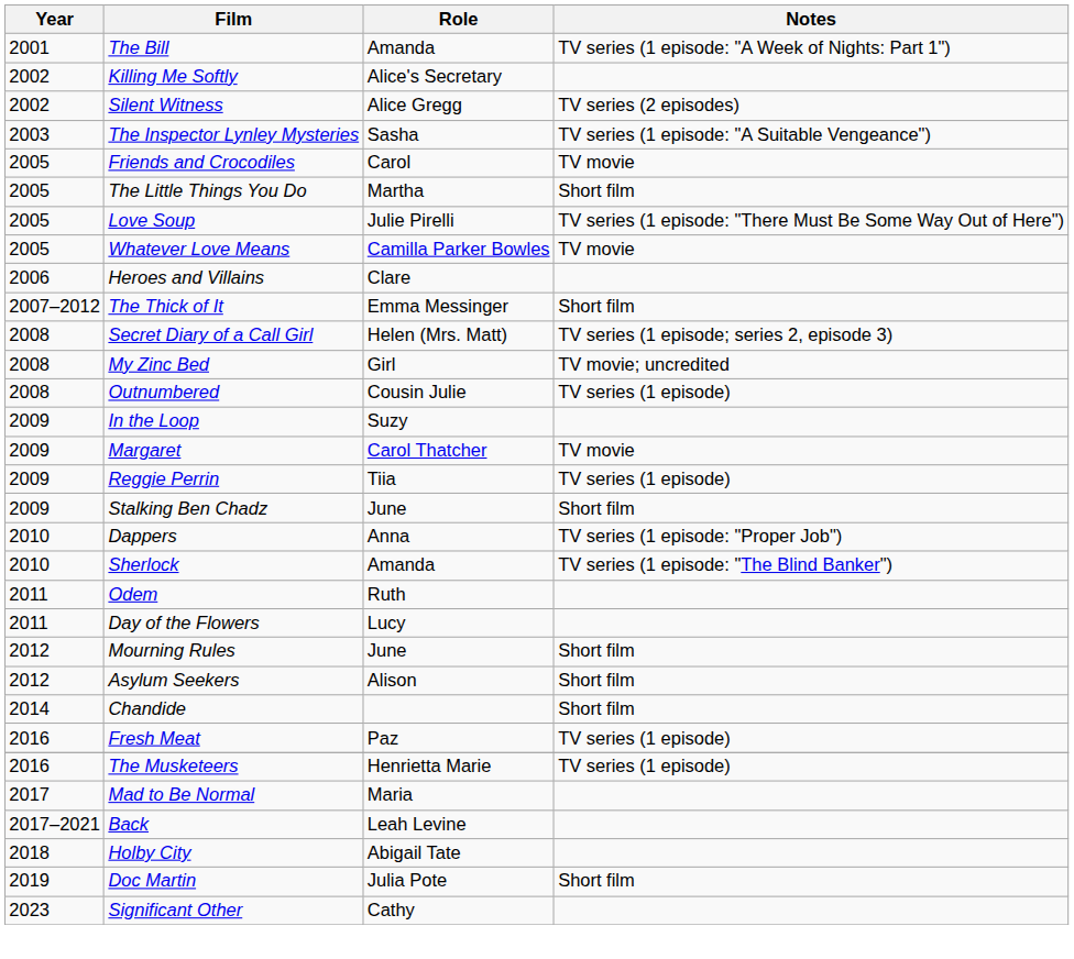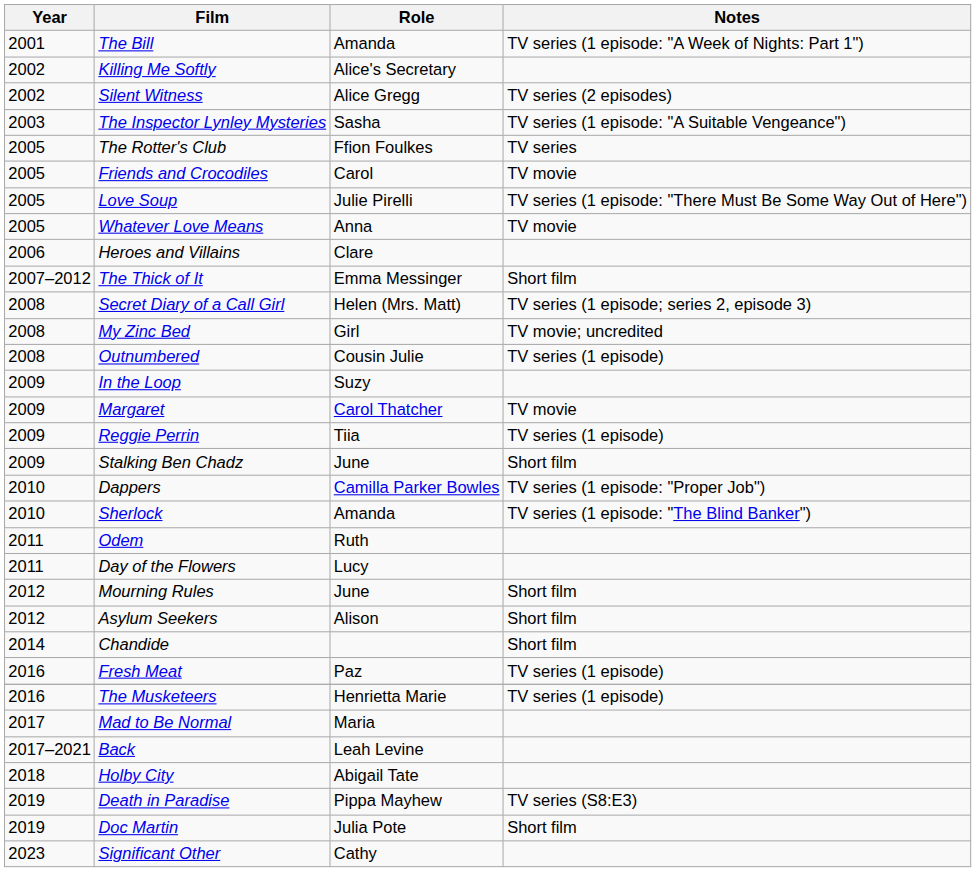 <table class="wikitable sortable">
 <tr>
 <th>Year</th>
 <th>Film</th>
 <th>Role</th>
 <th>Notes</th>
 </tr>
 <tr>
 <td>2001</td>
 <td><em><a href='#'>The Bill</a></em></td>
 <td>Amanda</td>
 <td>TV series (1 episode: "A Week of Nights: Part 1")</td>
 </tr>
 <tr>
 <td>2002</td>
 <td><em><a href='#'>Killing Me Softly</a></em></td>
 <td>Alice's Secretary</td>
 <td></td>
 </tr>
 <tr>
 <td>2002</td>
 <td><em><a href='#'>Silent Witness</a></em></td>
 <td>Alice Gregg</td>
 <td>TV series (2 episodes)</td>
 </tr>
 <tr>
 <td>2003</td>
 <td><em><a href='#'>The Inspector Lynley Mysteries</a></em></td>
 <td>Sasha</td>
 <td>TV series (1 episode: "A Suitable Vengeance")</td>
 </tr>
 <tr>
 <td>2005</td>
+<td><em>The Rotter's Club</em></td>
+<td>Ffion Foulkes</td>
+<td>TV series</td>
+</tr>
+<tr>
+<td>2005</td>
 <td><em><a href='#'>Friends and Crocodiles</a></em></td>
 <td>Carol</td>
 <td>TV movie</td>
-</tr>
-<tr>
-<td>2005</td>
-<td><em>The Little Things You Do</em></td>
-<td>Martha</td>
-<td>Short film</td>
 </tr>
 <tr>
 <td>2005</td>
 <td><em><a href='#'>Love Soup</a></em></td>
 <td>Julie Pirelli</td>
 <td>TV series (1 episode: "There Must Be Some Way Out of Here")</td>
 </tr>
 <tr>
 <td>2005</td>
 <td><em><a href='#'>Whatever Love Means</a></em></td>
-<td><a href='#'>Camilla Parker Bowles</a></td>
+<td>Anna</td>
 <td>TV movie</td>
 </tr>
 <tr>
 <td>2006</td>
 <td><em>Heroes and Villains</em></td>
 <td>Clare</td>
 <td></td>
 </tr>
 <tr>
 <td>2007–2012</td>
 <td><em><a href='#'>The Thick of It</a></em></td>
 <td>Emma Messinger</td>
 <td>Short film</td>
 </tr>
 <tr>
 <td>2008</td>
 <td><em><a href='#'>Secret Diary of a Call Girl</a></em></td>
 <td>Helen (Mrs. Matt)</td>
 <td>TV series (1 episode; series 2, episode 3)</td>
 </tr>
 <tr>
 <td>2008</td>
 <td><em><a href='#'>My Zinc Bed</a></em></td>
 <td>Girl</td>
 <td>TV movie; uncredited</td>
 </tr>
 <tr>
 <td>2008</td>
 <td><em><a href='#'>Outnumbered</a></em></td>
 <td>Cousin Julie</td>
 <td>TV series (1 episode)</td>
 </tr>
 <tr>
 <td>2009</td>
 <td><em><a href='#'>In the Loop</a></em></td>
 <td>Suzy</td>
 <td></td>
 </tr>
 <tr>
 <td>2009</td>
 <td><em><a href='#'>Margaret</a></em></td>
 <td><a href='#'>Carol Thatcher</a></td>
 <td>TV movie</td>
 </tr>
 <tr>
 <td>2009</td>
 <td><em><a href='#'>Reggie Perrin</a></em></td>
 <td>Tiia</td>
 <td>TV series (1 episode)</td>
 </tr>
 <tr>
 <td>2009</td>
 <td><em>Stalking Ben Chadz</em></td>
 <td>June</td>
 <td>Short film</td>
 </tr>
 <tr>
 <td>2010</td>
 <td><em>Dappers</em></td>
-<td>Anna</td>
+<td><a href='#'>Camilla Parker Bowles</a></td>
 <td>TV series (1 episode: "Proper Job")</td>
 </tr>
 <tr>
 <td>2010</td>
 <td><em><a href='#'>Sherlock</a></em></td>
 <td>Amanda</td>
 <td>TV series (1 episode: "<a href='#'>The Blind Banker</a>")</td>
 </tr>
 <tr>
 <td>2011</td>
 <td><em><a href='#'>Odem</a></em></td>
 <td>Ruth</td>
 <td></td>
 </tr>
 <tr>
 <td>2011</td>
 <td><em>Day of the Flowers</em></td>
 <td>Lucy</td>
 <td></td>
 </tr>
 <tr>
 <td>2012</td>
 <td><em>Mourning Rules</em></td>
 <td>June</td>
 <td>Short film</td>
 </tr>
 <tr>
 <td>2012</td>
 <td><em>Asylum Seekers</em></td>
 <td>Alison</td>
 <td>Short film</td>
 </tr>
 <tr>
 <td>2014</td>
 <td><em>Chandide</em></td>
 <td></td>
 <td>Short film</td>
 </tr>
 <tr>
 <td>2016</td>
 <td><em><a href='#'>Fresh Meat</a></em></td>
 <td>Paz</td>
 <td>TV series (1 episode)</td>
 </tr>
 <tr>
 </tr>
 <tr>
 <td>2016</td>
 <td><em><a href='#'>The Musketeers</a></em></td>
 <td>Henrietta Marie</td>
 <td>TV series (1 episode)</td>
 </tr>
 <tr>
 <td>2017</td>
 <td><em><a href='#'>Mad to Be Normal</a></em></td>
 <td>Maria</td>
 <td></td>
 </tr>
 <tr>
 <td>2017–2021</td>
 <td><em><a href='#'>Back</a></em></td>
 <td>Leah Levine</td>
 <td></td>
 </tr>
 <tr>
 <td>2018</td>
 <td><em><a href='#'>Holby City</a></em></td>
 <td>Abigail Tate</td>
 <td></td>
 </tr>
 <tr>
 <td>2019</td>
+<td><em><a href='#'>Death in Paradise</a></em></td>
+<td>Pippa Mayhew</td>
+<td>TV series (S8:E3)</td>
+</tr>
+<tr>
+<td>2019</td>
 <td><em><a href='#'>Doc Martin</a></em></td>
 <td>Julia Pote</td>
 <td>Short film</td>
 </tr>
 <tr>
 <td>2023</td>
 <td><em><a href='#'>Significant Other</a></em></td>
 <td>Cathy</td>
 <td></td>
 </tr>
 </table>
